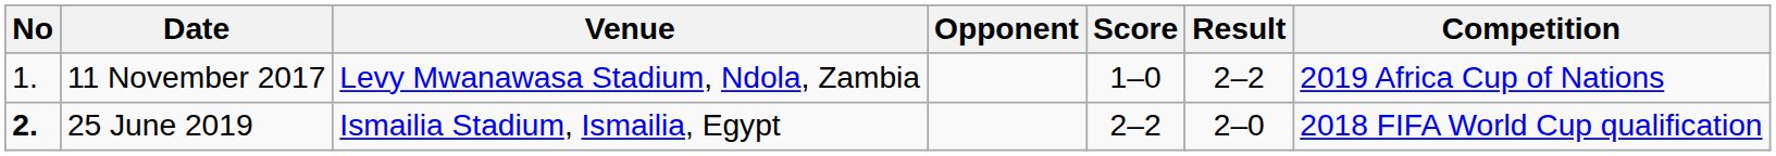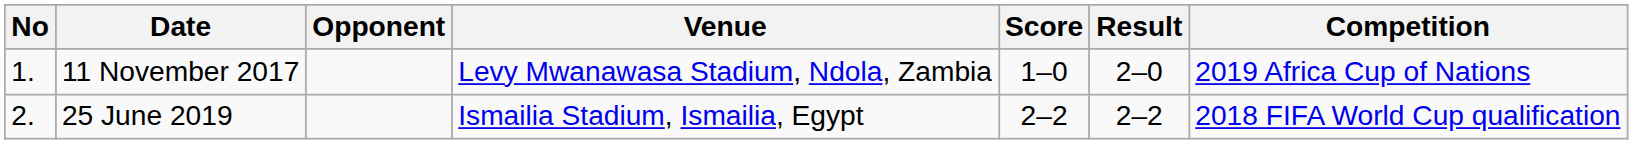 <table class="wikitable">
 <tr>
 <th>No</th>
 <th>Date</th>
+<th>Opponent</th>
 <th>Venue</th>
-<th>Opponent</th>
 <th>Score</th>
 <th>Result</th>
 <th>Competition</th>
 </tr>
 <tr>
 <td>1.</td>
 <td>11 November 2017</td>
+<td></td>
 <td><a href='#'>Levy Mwanawasa Stadium</a>, <a href='#'>Ndola</a>, Zambia</td>
-<td></td>
 <td align=center>1–0</td>
-<td align=center>2–2</td>
+<td align=center>2–0</td>
 <td><a href='#'>2019 Africa Cup of Nations</a></td>
 </tr>
 <tr>
-<td><strong>2.</strong></td>
+<td>2.</td>
 <td>25 June 2019</td>
+<td></td>
 <td><a href='#'>Ismailia Stadium</a>, <a href='#'>Ismailia</a>, Egypt</td>
-<td></td>
 <td align=center>2–2</td>
-<td align=center>2–0</td>
+<td align=center>2–2</td>
 <td><a href='#'>2018 FIFA World Cup qualification</a></td>
 </tr>
 </table>
